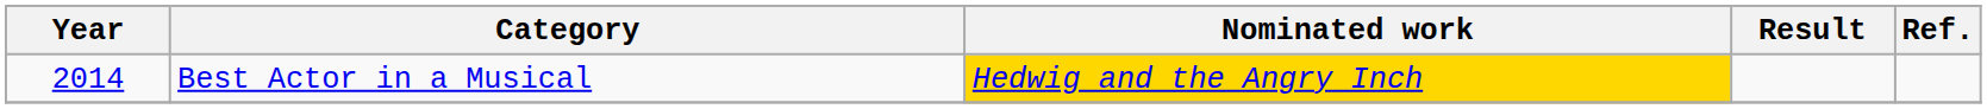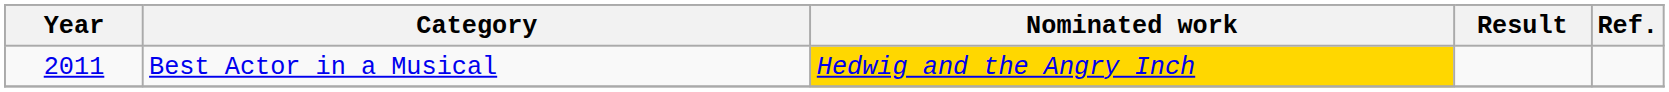 <table class=wikitable>
 <tr>
 <th scope="col" style="width:5em;">Year</th>
 <th scope="col" style="width:26em;">Category</th>
 <th scope="col" style="width:25em;">Nominated work</th>
 <th scope="col" style="width:5em;">Result</th>
 <th>Ref.</th>
 </tr>
 <tr>
-<td style="text-align:center;"><a href='#'>2014</a></td>
+<td style="text-align:center;"><a href='#'>2011</a></td>
 <td><a href='#'>Best Actor in a Musical</a></td>
 <td style="background: gold;"><em><a href='#'>Hedwig and the Angry Inch</a></em></td>
 <td></td>
 <td></td>
 </tr>
 <tr>
 </tr>
 </table>
